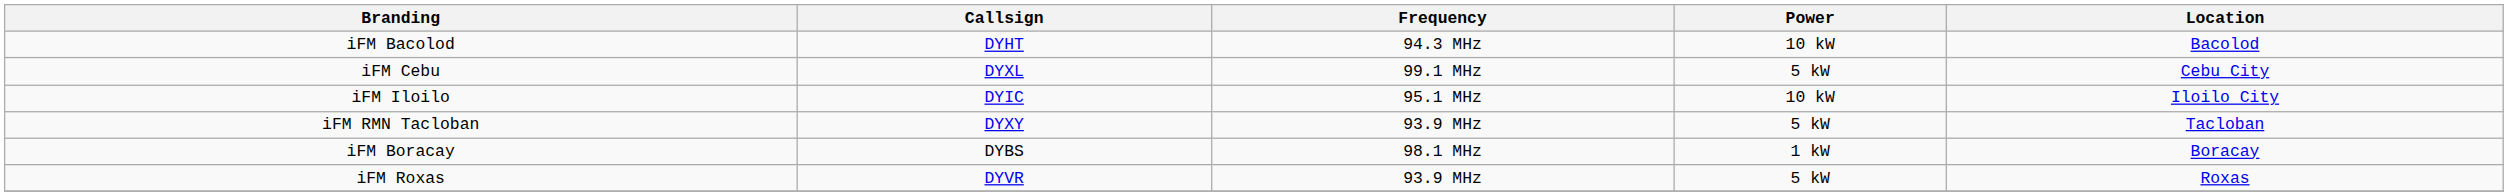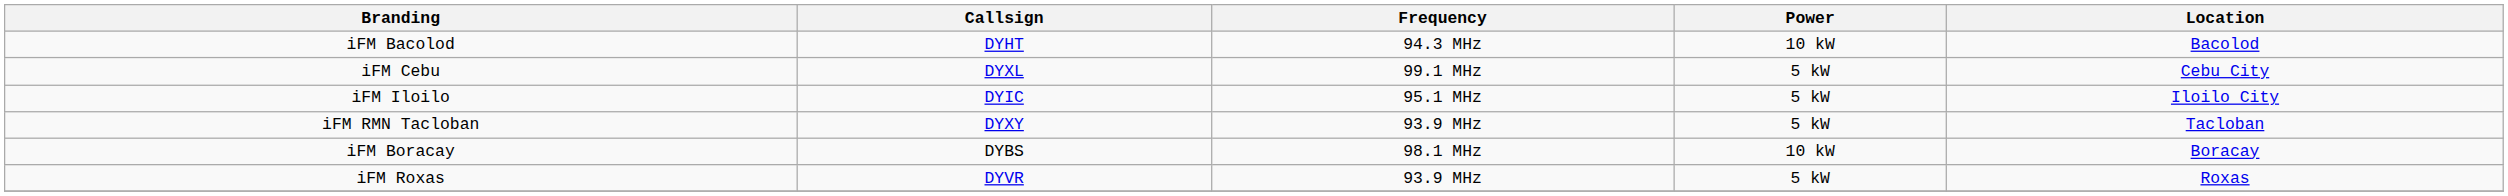 <table class="wikitable sortable" style="width:100%; text-align:center;">
 <tr>
 <th>Branding</th>
 <th>Callsign</th>
 <th>Frequency</th>
 <th>Power</th>
 <th>Location</th>
 </tr>
 <tr>
 <td>iFM Bacolod</td>
 <td><a href='#'>DYHT</a></td>
 <td>94.3 MHz</td>
 <td>10 kW</td>
 <td><a href='#'>Bacolod</a></td>
 </tr>
 <tr>
 <td>iFM Cebu</td>
 <td><a href='#'>DYXL</a></td>
 <td>99.1 MHz</td>
 <td>5 kW</td>
 <td><a href='#'>Cebu City</a></td>
 </tr>
 <tr>
 <td>iFM Iloilo</td>
 <td><a href='#'>DYIC</a></td>
 <td>95.1 MHz</td>
-<td>10 kW</td>
+<td>5 kW</td>
 <td><a href='#'>Iloilo City</a></td>
 </tr>
 <tr>
 <td>iFM RMN Tacloban</td>
 <td><a href='#'>DYXY</a></td>
 <td>93.9 MHz</td>
 <td>5 kW</td>
 <td><a href='#'>Tacloban</a></td>
 </tr>
 <tr>
 <td>iFM Boracay</td>
 <td>DYBS</td>
 <td>98.1 MHz</td>
-<td>1 kW</td>
+<td>10 kW</td>
 <td><a href='#'>Boracay</a></td>
 </tr>
 <tr>
 <td>iFM Roxas</td>
 <td><a href='#'>DYVR</a></td>
 <td>93.9 MHz</td>
 <td>5 kW</td>
 <td><a href='#'>Roxas</a></td>
 </tr>
 <tr>
 </tr>
 </table>
